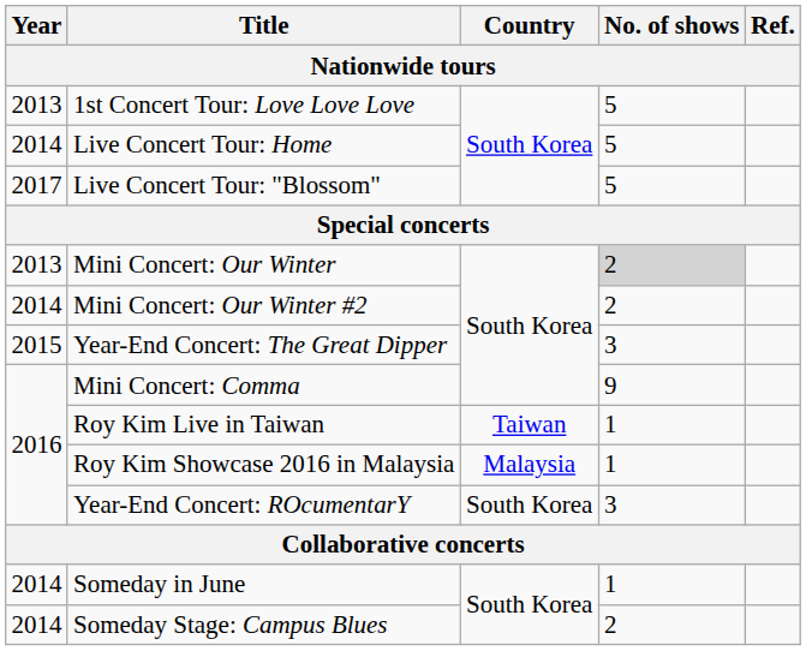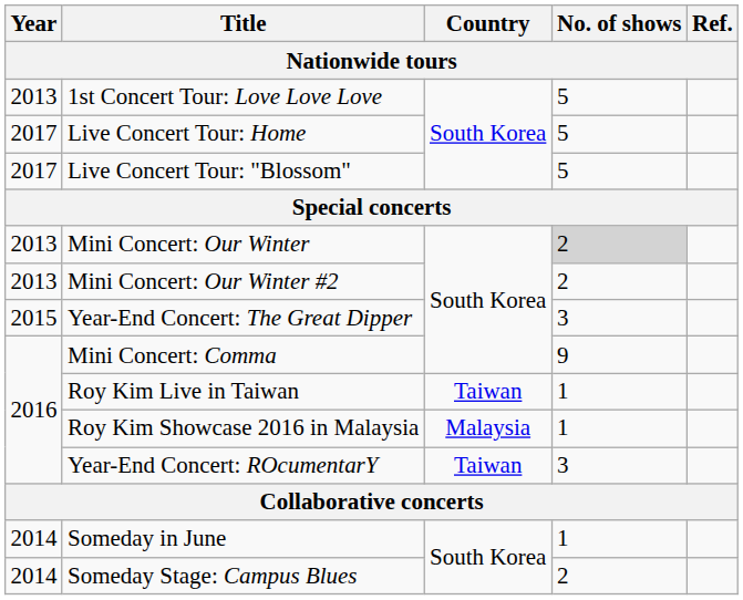 <table class="wikitable">
 <tr>
 <th style="text-align:center;">Year</th>
 <th style="text-align:center;">Title</th>
 <th style="text-align:center;">Country</th>
 <th style="text-align:center;">No. of shows</th>
 <th style="text-align:center;">Ref.</th>
 </tr>
 <tr>
 <th scope="col" style="text-align:center;" colspan="5">Nationwide tours</th>
 </tr>
 <tr>
 <td>2013</td>
 <td>1st Concert Tour: <em>Love Love Love</em></td>
 <td style="text-align:center;" rowspan="3"><a href='#'>South Korea</a></td>
 <td>5</td>
 <td style="text-align:center;"></td>
 </tr>
 <tr>
-<td>2014</td>
+<td>2017</td>
 <td>Live Concert Tour: <em>Home</em></td>
 <td>5</td>
 <td style="text-align:center;"></td>
 </tr>
 <tr>
 <td>2017</td>
 <td>Live Concert Tour: "Blossom"</td>
 <td>5</td>
 </tr>
 <tr>
 <th scope="col" style="text-align:center;" colspan="5">Special concerts</th>
 </tr>
 <tr>
 <td>2013</td>
 <td>Mini Concert: <em>Our Winter</em></td>
 <td style="text-align:center;" rowspan="4">South Korea</td>
 <td style="background: lightgrey;">2</td>
 <td style="text-align:center;"></td>
 </tr>
 <tr>
-<td>2014</td>
+<td>2013</td>
 <td>Mini Concert: <em>Our Winter #2</em></td>
 <td>2</td>
 <td style="text-align:center;"></td>
 </tr>
 <tr>
 <td>2015</td>
 <td>Year-End Concert: <em>The Great Dipper</em></td>
 <td>3</td>
 <td style="text-align:center;"></td>
 </tr>
 <tr>
 <td rowspan="4">2016</td>
 <td>Mini Concert: <em>Comma</em></td>
 <td>9</td>
 <td style="text-align:center;"></td>
 </tr>
 <tr>
 <td>Roy Kim Live in Taiwan</td>
 <td style="text-align:center;"><a href='#'>Taiwan</a></td>
 <td>1</td>
 <td style="text-align:center;"></td>
 </tr>
 <tr>
 <td>Roy Kim Showcase 2016 in Malaysia</td>
 <td style="text-align:center;"><a href='#'>Malaysia</a></td>
 <td>1</td>
 <td style="text-align:center;"></td>
 </tr>
 <tr>
 <td>Year-End Concert: <em>ROcumentarY</em></td>
-<td style="text-align:center;">South Korea</td>
+<td style="text-align:center;"><a href='#'>Taiwan</a></td>
 <td>3</td>
 <td style="text-align:center;"></td>
 </tr>
 <tr>
 <th scope="col" style="text-align:center;" colspan="5">Collaborative concerts</th>
 </tr>
 <tr>
 <td>2014</td>
 <td>Someday in June<br></td>
 <td style="text-align:center;" rowspan="2">South Korea</td>
 <td>1</td>
 <td style="text-align:center;"></td>
 </tr>
 <tr>
 <td>2014</td>
 <td>Someday Stage: <em>Campus Blues</em><br></td>
 <td>2</td>
 <td style="text-align:center;"></td>
 </tr>
 </table>
